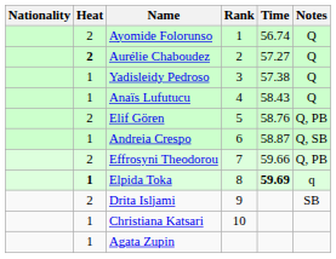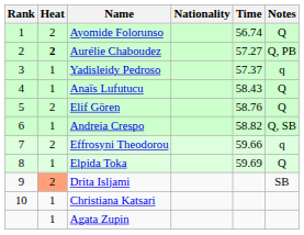 <table class="wikitable sortable" style="text-align:center">
 <tr>
-<th>Nationality</th>
+<th>Rank</th>
 <th>Heat</th>
 <th>Name</th>
-<th>Rank</th>
+<th>Nationality</th>
 <th>Time</th>
 <th>Notes</th>
 </tr>
 <tr bgcolor=ccffcc>
-<td align=left></td>
+<td>1</td>
 <td>2</td>
 <td align=left><a href='#'>Ayomide Folorunso</a></td>
-<td>1</td>
+<td align=left></td>
 <td>56.74</td>
 <td>Q</td>
 </tr>
 <tr bgcolor=ccffcc>
-<td align=left></td>
+<td>2</td>
 <td><strong>2</strong></td>
 <td align=left><a href='#'>Aurélie Chaboudez</a></td>
-<td>2</td>
+<td align=left></td>
 <td>57.27</td>
-<td>Q</td>
+<td>Q, PB</td>
 </tr>
 <tr bgcolor=ccffcc>
-<td align=left></td>
+<td>3</td>
 <td>1</td>
 <td align=left><a href='#'>Yadisleidy Pedroso</a></td>
-<td>3</td>
-<td>57.38</td>
-<td>Q</td>
+<td align=left></td>
+<td>57.37</td>
+<td>q</td>
 </tr>
 <tr bgcolor=ccffcc>
-<td align=left></td>
+<td>4</td>
 <td>1</td>
 <td align=left><a href='#'>Anaïs Lufutucu</a></td>
-<td>4</td>
+<td align=left></td>
 <td>58.43</td>
 <td>Q</td>
 </tr>
 <tr bgcolor=ccffcc>
-<td align=left></td>
+<td>5</td>
 <td>2</td>
 <td align=left><a href='#'>Elif Gören</a></td>
-<td>5</td>
+<td align=left></td>
 <td>58.76</td>
-<td>Q, PB</td>
+<td>Q</td>
 </tr>
 <tr bgcolor=ccffcc>
-<td align=left></td>
+<td>6</td>
 <td>1</td>
 <td align=left><a href='#'>Andreia Crespo</a></td>
-<td>6</td>
-<td>58.87</td>
+<td align=left></td>
+<td>58.82</td>
 <td>Q, SB</td>
 </tr>
 <tr bgcolor=ddffdd>
-<td align=left></td>
+<td>7</td>
 <td>2</td>
 <td align=left><a href='#'>Effrosyni Theodorou</a></td>
-<td>7</td>
+<td align=left></td>
 <td>59.66</td>
-<td>Q, PB</td>
+<td>q</td>
 </tr>
 <tr bgcolor=ddffdd>
+<td>8</td>
+<td>1</td>
+<td align=left><a href='#'>Elpida Toka</a></td>
 <td align=left></td>
-<td><strong>1</strong></td>
-<td align=left><a href='#'>Elpida Toka</a></td>
-<td>8</td>
-<td><strong>59.69</strong></td>
-<td>q</td>
+<td>59.69</td>
+<td>Q</td>
 </tr>
 <tr>
+<td>9</td>
+<td style="background: lightsalmon;">2</td>
+<td align=left><a href='#'>Drita Isljami</a></td>
 <td align=left></td>
-<td>2</td>
-<td align=left><a href='#'>Drita Isljami</a></td>
-<td>9</td>
 <td></td>
 <td>SB</td>
 </tr>
 <tr>
-<td align=left></td>
+<td>10</td>
 <td>1</td>
 <td align=left><a href='#'>Christiana Katsari</a></td>
-<td>10</td>
+<td align=left></td>
 <td></td>
 <td></td>
 </tr>
 <tr>
-<td align=left></td>
+<td></td>
 <td>1</td>
 <td align=left><a href='#'>Agata Zupin</a></td>
-<td></td>
+<td align=left></td>
 <td></td>
 <td></td>
 </tr>
 </table>
